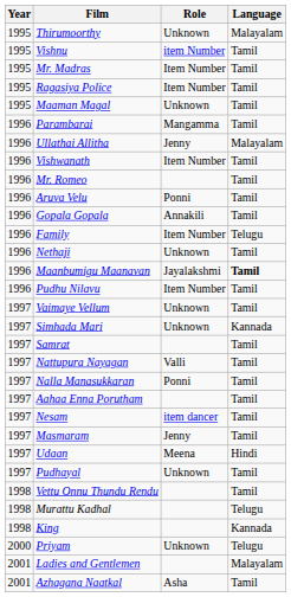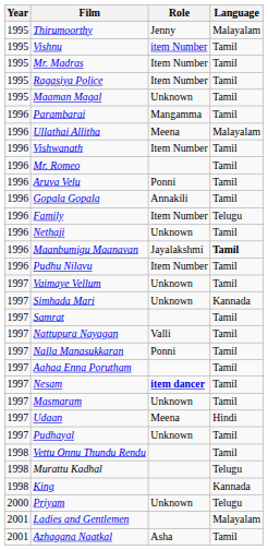 <table class="wikitable">
 <tr>
 <th>Year</th>
 <th>Film</th>
 <th>Role</th>
 <th>Language</th>
 </tr>
 <tr>
 <td>1995</td>
 <td><em><a href='#'>Thirumoorthy</a></em></td>
-<td>Unknown</td>
+<td>Jenny</td>
 <td>Malayalam</td>
 </tr>
 <tr>
 <td>1995</td>
 <td><em><a href='#'>Vishnu</a></em></td>
 <td><a href='#'>item Number</a></td>
 <td>Tamil</td>
 </tr>
 <tr>
 <td>1995</td>
 <td><em><a href='#'>Mr. Madras</a></em></td>
 <td>Item Number</td>
 <td>Tamil</td>
 </tr>
 <tr>
 <td>1995</td>
 <td><em><a href='#'>Ragasiya Police</a></em></td>
 <td>Item Number</td>
 <td>Tamil</td>
 </tr>
 <tr>
 <td>1995</td>
 <td><em><a href='#'>Maaman Magal</a></em></td>
 <td>Unknown</td>
 <td>Tamil</td>
 </tr>
 <tr>
 <td>1996</td>
 <td><em><a href='#'>Parambarai</a></em></td>
 <td>Mangamma</td>
 <td>Tamil</td>
 </tr>
 <tr>
 <td>1996</td>
 <td><em><a href='#'>Ullathai Allitha</a></em></td>
-<td>Jenny</td>
+<td>Meena</td>
 <td>Malayalam</td>
 </tr>
 <tr>
 <td>1996</td>
 <td><em><a href='#'>Vishwanath</a></em></td>
 <td>Item Number</td>
 <td>Tamil</td>
 </tr>
 <tr>
 <td>1996</td>
 <td><em><a href='#'>Mr. Romeo</a></em></td>
 <td></td>
 <td>Tamil</td>
 </tr>
 <tr>
 <td>1996</td>
 <td><em><a href='#'>Aruva Velu</a></em></td>
 <td>Ponni</td>
 <td>Tamil</td>
 </tr>
 <tr>
 <td>1996</td>
 <td><em><a href='#'>Gopala Gopala</a></em></td>
 <td>Annakili</td>
 <td>Tamil</td>
 </tr>
 <tr>
 <td>1996</td>
 <td><em><a href='#'>Family</a></em></td>
 <td>Item Number</td>
 <td>Telugu</td>
 </tr>
 <tr>
 <td>1996</td>
 <td><em><a href='#'>Nethaji</a></em></td>
 <td>Unknown</td>
 <td>Tamil</td>
 </tr>
 <tr>
 <td>1996</td>
 <td><em><a href='#'>Maanbumigu Maanavan</a></em></td>
 <td>Jayalakshmi</td>
 <td><strong>Tamil</strong></td>
 </tr>
 <tr>
 <td>1996</td>
 <td><em><a href='#'>Pudhu Nilavu</a></em></td>
 <td>Item Number</td>
 <td>Tamil</td>
 </tr>
 <tr>
 <td>1997</td>
 <td><em><a href='#'>Vaimaye Vellum</a></em></td>
 <td>Unknown</td>
 <td>Tamil</td>
 </tr>
 <tr>
 <td>1997</td>
 <td><em><a href='#'>Simhada Mari</a></em></td>
 <td>Unknown</td>
 <td>Kannada</td>
 </tr>
 <tr>
 <td>1997</td>
 <td><em><a href='#'>Samrat</a></em></td>
 <td></td>
 <td>Tamil</td>
 </tr>
 <tr>
 <td>1997</td>
 <td><em><a href='#'>Nattupura Nayagan</a></em></td>
 <td>Valli</td>
 <td>Tamil</td>
 </tr>
 <tr>
 <td>1997</td>
 <td><em><a href='#'>Nalla Manasukkaran</a></em></td>
 <td>Ponni</td>
 <td>Tamil</td>
 </tr>
 <tr>
 <td>1997</td>
 <td><em><a href='#'>Aahaa Enna Porutham</a></em></td>
 <td></td>
 <td>Tamil</td>
 </tr>
 <tr>
 <td>1997</td>
 <td><em><a href='#'>Nesam</a></em></td>
-<td><a href='#'>item dancer</a></td>
+<td><strong><a href='#'>item dancer</a></strong></td>
 <td>Tamil</td>
 </tr>
 <tr>
 <td>1997</td>
 <td><em><a href='#'>Masmaram</a></em></td>
-<td>Jenny</td>
+<td>Unknown</td>
 <td>Tamil</td>
 </tr>
 <tr>
 <td>1997</td>
 <td><em><a href='#'>Udaan</a></em></td>
 <td>Meena</td>
 <td>Hindi</td>
 </tr>
 <tr>
 <td>1997</td>
 <td><em><a href='#'>Pudhayal</a></em></td>
 <td>Unknown</td>
 <td>Tamil</td>
 </tr>
 <tr>
 <td>1998</td>
 <td><em><a href='#'>Vettu Onnu Thundu Rendu</a></em></td>
 <td></td>
 <td>Tamil</td>
 </tr>
 <tr>
 <td>1998</td>
 <td><em>Murattu Kadhal</em></td>
 <td></td>
 <td>Telugu</td>
 </tr>
 <tr>
 <td>1998</td>
 <td><em><a href='#'>King</a></em></td>
 <td></td>
 <td>Kannada</td>
 </tr>
 <tr>
 <td>2000</td>
 <td><em><a href='#'>Priyam</a></em></td>
 <td>Unknown</td>
 <td>Telugu</td>
 </tr>
 <tr>
 <td>2001</td>
 <td><em><a href='#'>Ladies and Gentlemen</a></em></td>
 <td></td>
 <td>Malayalam</td>
 </tr>
 <tr>
 <td>2001</td>
 <td><em><a href='#'>Azhagana Naatkal</a></em></td>
 <td>Asha</td>
 <td>Tamil</td>
 </tr>
 </table>
